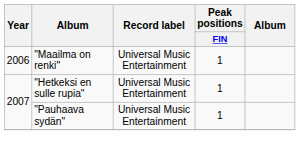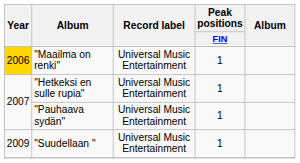 <table class="wikitable">
 <tr>
 <th align="center" rowspan="2" width="10">Year</th>
 <th align="center" rowspan="2" width="120">Album</th>
 <th align="center" rowspan="2" width="120">Record label</th>
 <th align="center" colspan="1" width="20">Peak positions</th>
 <th align="center" rowspan="2" width="70">Album</th>
 </tr>
 <tr>
 <th scope="col" style="width:3em;font-size:90%;"><a href='#'>FIN</a><br></th>
 </tr>
 <tr>
-<td style="text-align:center;">2006</td>
+<td style="background: gold; text-align:center;">2006</td>
 <td>"Maailma on renki"</td>
 <td style="text-align:center;">Universal Music Entertainment</td>
 <td style="text-align:center;">1</td>
 <td style="text-align:center;"></td>
 </tr>
 <tr>
 <td style="text-align:center;" rowspan=2>2007</td>
 <td>"Hetkeksi en sulle rupia"</td>
 <td style="text-align:center;">Universal Music Entertainment</td>
 <td style="text-align:center;">1</td>
 <td style="text-align:center;"></td>
 </tr>
 <tr>
 <td>"Pauhaava sydän"</td>
 <td style="text-align:center;">Universal Music Entertainment</td>
 <td style="text-align:center;">1</td>
 <td style="text-align:center;"></td>
 </tr>
 <tr>
+<td style="text-align:center;" rowspan=1>2009</td>
+<td>"Suudellaan "</td>
+<td style="text-align:center;">Universal Music Entertainment</td>
+<td style="text-align:center;">1</td>
+<td style="text-align:center;"></td>
+</tr>
+<tr>
 </tr>
 </table>
